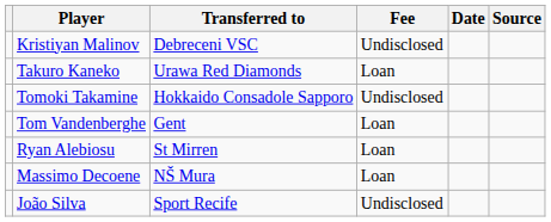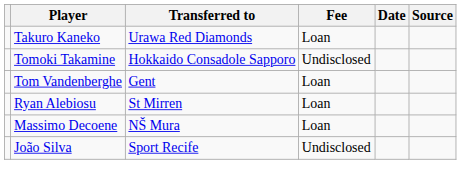 <table class="wikitable plainrowheaders sortable">
 <tr>
 <th></th>
 <th scope="col">Player</th>
 <th>Transferred to</th>
 <th style="width: 80px;">Fee</th>
 <th scope="col">Date</th>
 <th scope="col">Source</th>
-</tr>
-<tr>
-<td align="center"></td>
-<td> <a href='#'>Kristiyan Malinov</a></td>
-<td> <a href='#'>Debreceni VSC</a></td>
-<td>Undisclosed</td>
-<td></td>
-<td></td>
 </tr>
 <tr>
 <td align="center"></td>
 <td> <a href='#'>Takuro Kaneko</a></td>
 <td> <a href='#'>Urawa Red Diamonds</a></td>
 <td>Loan</td>
 <td></td>
 <td></td>
 </tr>
 <tr>
 <td align="center"></td>
 <td> <a href='#'>Tomoki Takamine</a></td>
 <td> <a href='#'>Hokkaido Consadole Sapporo</a></td>
 <td>Undisclosed</td>
 <td></td>
 <td></td>
 </tr>
 <tr>
 <td align="center"></td>
 <td> <a href='#'>Tom Vandenberghe</a></td>
 <td> <a href='#'>Gent</a></td>
 <td>Loan</td>
 <td></td>
 <td></td>
 </tr>
 <tr>
 <td align="center"></td>
 <td> <a href='#'>Ryan Alebiosu</a></td>
 <td> <a href='#'>St Mirren</a></td>
 <td>Loan</td>
 <td></td>
 <td></td>
 </tr>
 <tr>
 <td align="center"></td>
 <td> <a href='#'>Massimo Decoene</a></td>
 <td> <a href='#'>NŠ Mura</a></td>
 <td>Loan</td>
 <td></td>
 <td></td>
 </tr>
 <tr>
 <td align="center"></td>
 <td> <a href='#'>João Silva</a></td>
 <td> <a href='#'>Sport Recife</a></td>
 <td>Undisclosed</td>
 <td></td>
 <td></td>
 </tr>
 </table>
